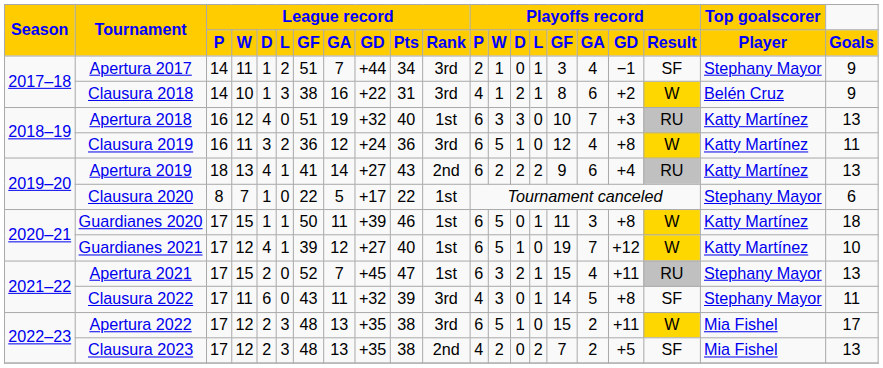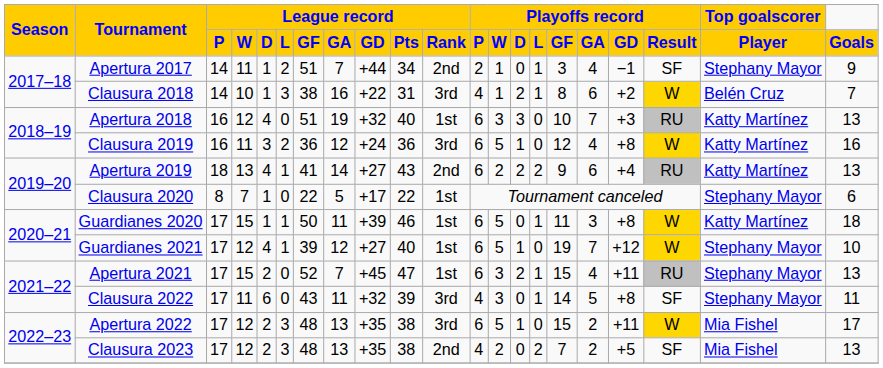 <table class="wikitable" style="text-align:center;">
 <tr>
 <th rowspan=2 style=background-color:#FFCC00;color:blue>Season</th>
 <th rowspan=2 style=background-color:#FFCC00;color:blue>Tournament</th>
 <th class="unsortable" style=background-color:#FFCC00;color:blue colspan=9>League record</th>
 <th class="unsortable" style=background-color:#FFCC00;color:blue colspan=8>Playoffs record</th>
 <th style=background-color:#FFCC00;color:blue>Top goalscorer</th>
 </tr>
 <tr>
 <th style=background-color:#FFCC00;color:blue>P</th>
 <th style=background-color:#FFCC00;color:blue>W</th>
 <th style=background-color:#FFCC00;color:blue>D</th>
 <th style=background-color:#FFCC00;color:blue>L</th>
 <th style=background-color:#FFCC00;color:blue>GF</th>
 <th style=background-color:#FFCC00;color:blue>GA</th>
 <th style=background-color:#FFCC00;color:blue>GD</th>
 <th style=background-color:#FFCC00;color:blue>Pts</th>
 <th style=background-color:#FFCC00;color:blue>Rank</th>
 <th style=background-color:#FFCC00;color:blue>P</th>
 <th style=background-color:#FFCC00;color:blue>W</th>
 <th style=background-color:#FFCC00;color:blue>D</th>
 <th style=background-color:#FFCC00;color:blue>L</th>
 <th style=background-color:#FFCC00;color:blue>GF</th>
 <th style=background-color:#FFCC00;color:blue>GA</th>
 <th style=background-color:#FFCC00;color:blue>GD</th>
 <th style=background-color:#FFCC00;color:blue>Result</th>
 <th style=background-color:#FFCC00;color:blue>Player</th>
 <th style=background-color:#FFCC00;color:blue>Goals</th>
 </tr>
 <tr>
 <td rowspan=2><a href='#'>2017–18</a></td>
 <td><a href='#'>Apertura 2017</a></td>
 <td>14</td>
 <td>11</td>
 <td>1</td>
 <td>2</td>
 <td>51</td>
 <td>7</td>
 <td>+44</td>
 <td>34</td>
-<td>3rd</td>
+<td>2nd</td>
 <td>2</td>
 <td>1</td>
 <td>0</td>
 <td>1</td>
 <td>3</td>
 <td>4</td>
 <td>−1</td>
 <td>SF</td>
 <td align=left> <a href='#'>Stephany Mayor</a></td>
 <td>9</td>
 </tr>
 <tr>
 <td><a href='#'>Clausura 2018</a></td>
 <td>14</td>
 <td>10</td>
 <td>1</td>
 <td>3</td>
 <td>38</td>
 <td>16</td>
 <td>+22</td>
 <td>31</td>
 <td>3rd</td>
 <td>4</td>
 <td>1</td>
 <td>2</td>
 <td>1</td>
 <td>8</td>
 <td>6</td>
 <td>+2</td>
 <td bgcolor="gold">W</td>
 <td align=left> <a href='#'>Belén Cruz</a></td>
-<td>9</td>
+<td>7</td>
 </tr>
 <tr>
 <td rowspan=2><a href='#'>2018–19</a></td>
 <td><a href='#'>Apertura 2018</a></td>
 <td>16</td>
 <td>12</td>
 <td>4</td>
 <td>0</td>
 <td>51</td>
 <td>19</td>
 <td>+32</td>
 <td>40</td>
 <td>1st</td>
 <td>6</td>
 <td>3</td>
 <td>3</td>
 <td>0</td>
 <td>10</td>
 <td>7</td>
 <td>+3</td>
 <td bgcolor="silver">RU</td>
 <td align=left> <a href='#'>Katty Martínez</a></td>
 <td>13</td>
 </tr>
 <tr>
 <td><a href='#'>Clausura 2019</a></td>
 <td>16</td>
 <td>11</td>
 <td>3</td>
 <td>2</td>
 <td>36</td>
 <td>12</td>
 <td>+24</td>
 <td>36</td>
 <td>3rd</td>
 <td>6</td>
 <td>5</td>
 <td>1</td>
 <td>0</td>
 <td>12</td>
 <td>4</td>
 <td>+8</td>
 <td bgcolor="gold">W</td>
 <td align=left> <a href='#'>Katty Martínez</a></td>
-<td>11</td>
+<td>16</td>
 </tr>
 <tr>
 <td rowspan=2><a href='#'>2019–20</a></td>
 <td><a href='#'>Apertura 2019</a></td>
 <td>18</td>
 <td>13</td>
 <td>4</td>
 <td>1</td>
 <td>41</td>
 <td>14</td>
 <td>+27</td>
 <td>43</td>
 <td>2nd</td>
 <td>6</td>
 <td>2</td>
 <td>2</td>
 <td>2</td>
 <td>9</td>
 <td>6</td>
 <td>+4</td>
 <td bgcolor="silver">RU</td>
 <td align=left> <a href='#'>Katty Martínez</a></td>
 <td>13</td>
 </tr>
 <tr>
 <td><a href='#'>Clausura 2020</a></td>
 <td>8</td>
 <td>7</td>
 <td>1</td>
 <td>0</td>
 <td>22</td>
 <td>5</td>
 <td>+17</td>
 <td>22</td>
 <td>1st</td>
 <td colspan=8><em>Tournament canceled</em></td>
 <td align=left> <a href='#'>Stephany Mayor</a></td>
 <td>6</td>
 </tr>
 <tr>
 <td rowspan=2><a href='#'>2020–21</a></td>
 <td><a href='#'>Guardianes 2020</a></td>
 <td>17</td>
 <td>15</td>
 <td>1</td>
 <td>1</td>
 <td>50</td>
 <td>11</td>
 <td>+39</td>
 <td>46</td>
 <td>1st</td>
 <td>6</td>
 <td>5</td>
 <td>0</td>
 <td>1</td>
 <td>11</td>
 <td>3</td>
 <td>+8</td>
 <td bgcolor="gold">W</td>
 <td align=left> <a href='#'>Katty Martínez</a></td>
 <td>18</td>
 </tr>
 <tr>
 <td><a href='#'>Guardianes 2021</a></td>
 <td>17</td>
 <td>12</td>
 <td>4</td>
 <td>1</td>
 <td>39</td>
 <td>12</td>
 <td>+27</td>
 <td>40</td>
 <td>1st</td>
 <td>6</td>
 <td>5</td>
 <td>1</td>
 <td>0</td>
 <td>19</td>
 <td>7</td>
 <td>+12</td>
 <td bgcolor="gold">W</td>
-<td align=left> <a href='#'>Katty Martínez</a></td>
+<td align=left> <a href='#'>Stephany Mayor</a></td>
 <td>10</td>
 </tr>
 <tr>
 <td rowspan=2><a href='#'>2021–22</a></td>
 <td><a href='#'>Apertura 2021</a></td>
 <td>17</td>
 <td>15</td>
 <td>2</td>
 <td>0</td>
 <td>52</td>
 <td>7</td>
 <td>+45</td>
 <td>47</td>
 <td>1st</td>
 <td>6</td>
 <td>3</td>
 <td>2</td>
 <td>1</td>
 <td>15</td>
 <td>4</td>
 <td>+11</td>
 <td bgcolor="silver">RU</td>
 <td align=left> <a href='#'>Stephany Mayor</a></td>
 <td>13</td>
 </tr>
 <tr>
 <td><a href='#'>Clausura 2022</a></td>
 <td>17</td>
 <td>11</td>
 <td>6</td>
 <td>0</td>
 <td>43</td>
 <td>11</td>
 <td>+32</td>
 <td>39</td>
 <td>3rd</td>
 <td>4</td>
 <td>3</td>
 <td>0</td>
 <td>1</td>
 <td>14</td>
 <td>5</td>
 <td>+8</td>
 <td>SF</td>
 <td align=left> <a href='#'>Stephany Mayor</a></td>
 <td>11</td>
 </tr>
 <tr>
 <td rowspan=2><a href='#'>2022–23</a></td>
 <td><a href='#'>Apertura 2022</a></td>
 <td>17</td>
 <td>12</td>
 <td>2</td>
 <td>3</td>
 <td>48</td>
 <td>13</td>
 <td>+35</td>
 <td>38</td>
 <td>3rd</td>
 <td>6</td>
 <td>5</td>
 <td>1</td>
 <td>0</td>
 <td>15</td>
 <td>2</td>
 <td>+11</td>
 <td bgcolor="gold">W</td>
 <td align=left> <a href='#'>Mia Fishel</a></td>
 <td>17</td>
 </tr>
 <tr>
 <td><a href='#'>Clausura 2023</a></td>
 <td>17</td>
 <td>12</td>
 <td>2</td>
 <td>3</td>
 <td>48</td>
 <td>13</td>
 <td>+35</td>
 <td>38</td>
 <td>2nd</td>
 <td>4</td>
 <td>2</td>
 <td>0</td>
 <td>2</td>
 <td>7</td>
 <td>2</td>
 <td>+5</td>
 <td>SF</td>
 <td align=left> <a href='#'>Mia Fishel</a></td>
 <td>13</td>
 </tr>
 <tr>
 </tr>
 </table>
